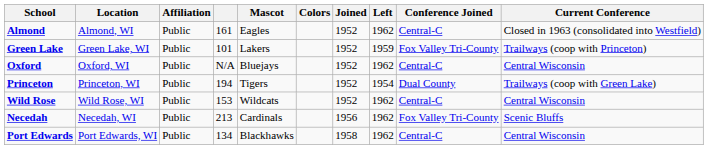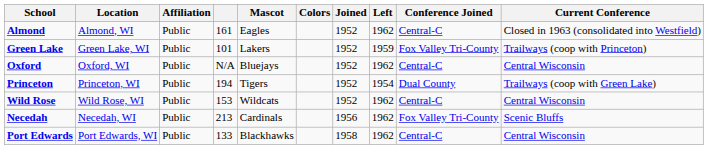 <table class="wikitable sortable">
 <tr>
 <th>School</th>
 <th>Location</th>
 <th>Affiliation</th>
 <th></th>
 <th>Mascot</th>
 <th>Colors</th>
 <th>Joined</th>
 <th>Left</th>
 <th>Conference Joined</th>
 <th>Current Conference</th>
 </tr>
 <tr>
 <td><a href='#'><strong>Almond</strong></a></td>
 <td><a href='#'>Almond, WI</a></td>
 <td>Public</td>
 <td>161</td>
 <td>Eagles</td>
 <td> </td>
 <td>1952</td>
 <td>1962</td>
 <td><a href='#'>Central-C</a></td>
 <td>Closed in 1963 (consolidated into <a href='#'>Westfield</a>)</td>
 </tr>
 <tr>
 <td><a href='#'><strong>Green Lake</strong></a></td>
 <td><a href='#'>Green Lake, WI</a></td>
 <td>Public</td>
 <td>101</td>
 <td>Lakers</td>
 <td> </td>
 <td>1952</td>
 <td>1959</td>
 <td><a href='#'>Fox Valley Tri-County</a></td>
 <td><a href='#'>Trailways</a> (coop with <a href='#'>Princeton</a>)</td>
 </tr>
 <tr>
 <td><a href='#'><strong>Oxford</strong></a></td>
 <td><a href='#'>Oxford, WI</a></td>
 <td>Public</td>
 <td>N/A</td>
 <td>Bluejays</td>
 <td> </td>
 <td>1952</td>
 <td>1962</td>
 <td><a href='#'>Central-C</a></td>
 <td><a href='#'>Central Wisconsin</a></td>
 </tr>
 <tr>
 <td><a href='#'><strong>Princeton</strong></a></td>
 <td><a href='#'>Princeton, WI</a></td>
 <td>Public</td>
 <td>194</td>
 <td>Tigers</td>
 <td> </td>
 <td>1952</td>
 <td>1954</td>
 <td><a href='#'>Dual County</a></td>
 <td><a href='#'>Trailways</a> (coop with <a href='#'>Green Lake</a>)</td>
 </tr>
 <tr>
 <td><a href='#'><strong>Wild Rose</strong></a></td>
 <td><a href='#'>Wild Rose, WI</a></td>
 <td>Public</td>
 <td>153</td>
 <td>Wildcats</td>
 <td> </td>
 <td>1952</td>
 <td>1962</td>
 <td><a href='#'>Central-C</a></td>
 <td><a href='#'>Central Wisconsin</a></td>
 </tr>
 <tr>
 <td><a href='#'><strong>Necedah</strong></a></td>
 <td><a href='#'>Necedah, WI</a></td>
 <td>Public</td>
 <td>213</td>
 <td>Cardinals</td>
 <td> </td>
 <td>1956</td>
 <td>1962</td>
 <td><a href='#'>Fox Valley Tri-County</a></td>
 <td><a href='#'>Scenic Bluffs</a></td>
 </tr>
 <tr>
 <td><a href='#'><strong>Port Edwards</strong></a></td>
 <td><a href='#'>Port Edwards, WI</a></td>
 <td>Public</td>
-<td>134</td>
+<td>133</td>
 <td>Blackhawks</td>
 <td> </td>
 <td>1958</td>
 <td>1962</td>
 <td><a href='#'>Central-C</a></td>
 <td><a href='#'>Central Wisconsin</a></td>
 </tr>
 </table>
